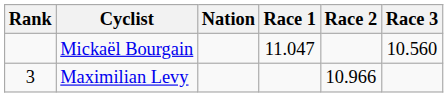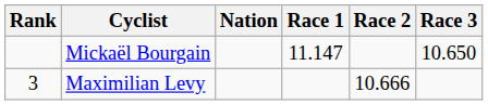 <table class="wikitable sortable" style="text-align:center;">
 <tr>
 <th>Rank</th>
 <th>Cyclist</th>
 <th>Nation</th>
 <th>Race 1</th>
 <th>Race 2</th>
 <th>Race 3</th>
 </tr>
 <tr>
 <td></td>
 <td align=left><a href='#'>Mickaël Bourgain</a></td>
 <td align=left></td>
-<td>11.047</td>
+<td>11.147</td>
 <td></td>
-<td>10.560</td>
+<td>10.650</td>
 </tr>
 <tr>
 <td>3</td>
 <td align=left><a href='#'>Maximilian Levy</a></td>
 <td align=left></td>
 <td></td>
-<td>10.966</td>
+<td>10.666</td>
 <td></td>
 </tr>
 </table>
